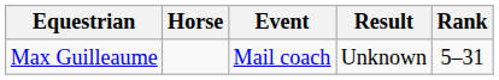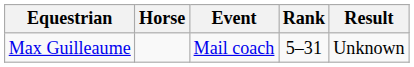 <table class=wikitable>
 <tr>
 <th>Equestrian</th>
 <th>Horse</th>
 <th>Event</th>
+<th>Rank</th>
 <th>Result</th>
-<th>Rank</th>
 </tr>
 <tr align=center>
 <td align=left><a href='#'>Max Guilleaume</a></td>
 <td></td>
 <td><a href='#'>Mail coach</a></td>
+<td>5–31</td>
 <td>Unknown</td>
-<td>5–31</td>
 </tr>
 </table>
